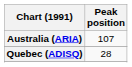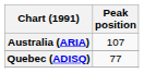 <table class="wikitable sortable plainrowheaders" style="text-align:center">
 <tr>
 <th scope="col">Chart (1991)</th>
 <th scope="col">Peak<br>position</th>
 </tr>
 <tr>
 <th scope="row">Australia (<a href='#'>ARIA</a>)</th>
 <td>107</td>
 </tr>
 <tr>
 </tr>
 <tr>
 </tr>
 <tr>
 </tr>
 <tr>
 <th scope="row">Quebec (<a href='#'>ADISQ</a>)</th>
-<td align="center">28</td>
+<td align="center">77</td>
 </tr>
 <tr>
 </tr>
 <tr>
 </tr>
 <tr>
 </tr>
 </table>
